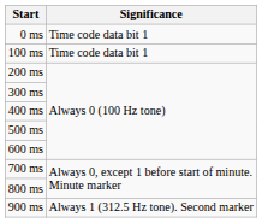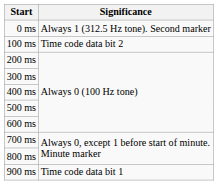 <table class="wikitable" style="text-align:right">
 <tr>
 <th>Start</th>
 <th>Significance</th>
 </tr>
 <tr>
 <td>0 ms</td>
-<td align=left>Time code data bit 1</td>
+<td align=left>Always 1 (312.5 Hz tone). Second marker</td>
 </tr>
 <tr>
 <td>100 ms</td>
-<td align=left>Time code data bit 1</td>
+<td align=left>Time code data bit 2</td>
 </tr>
 <tr>
 <td>200 ms</td>
 <td rowspan="5" style="text-align:left;">Always 0 (100 Hz tone)</td>
 </tr>
 <tr>
 <td>300 ms</td>
 </tr>
 <tr>
 <td>400 ms</td>
 </tr>
 <tr>
 <td>500 ms</td>
 </tr>
 <tr>
 <td>600 ms</td>
 </tr>
 <tr>
 <td>700 ms</td>
 <td rowspan="2" style="text-align:left;">Always 0, except 1 before start of minute.<br>Minute marker</td>
 </tr>
 <tr>
 <td>800 ms</td>
 </tr>
 <tr>
 <td>900 ms</td>
-<td align=left>Always 1 (312.5 Hz tone). Second marker</td>
+<td align=left>Time code data bit 1</td>
 </tr>
 </table>
